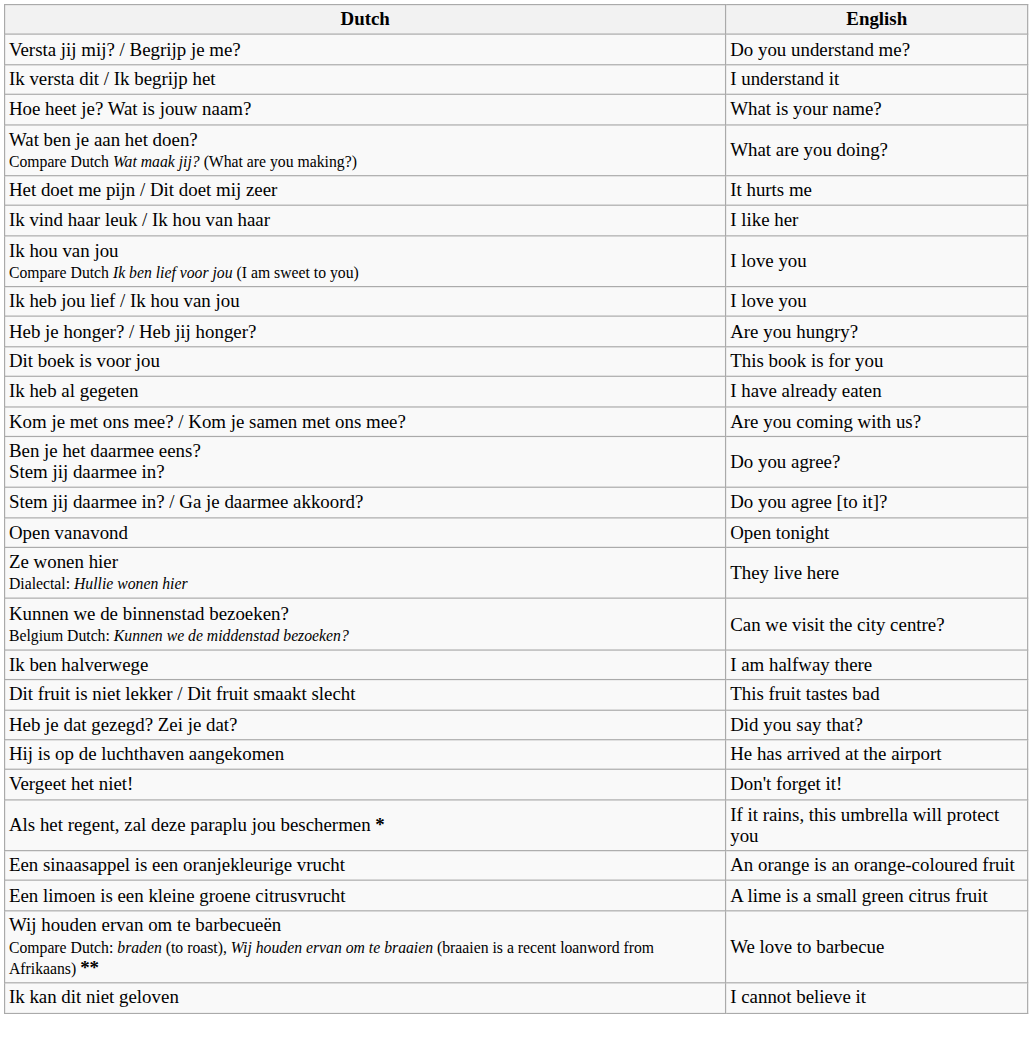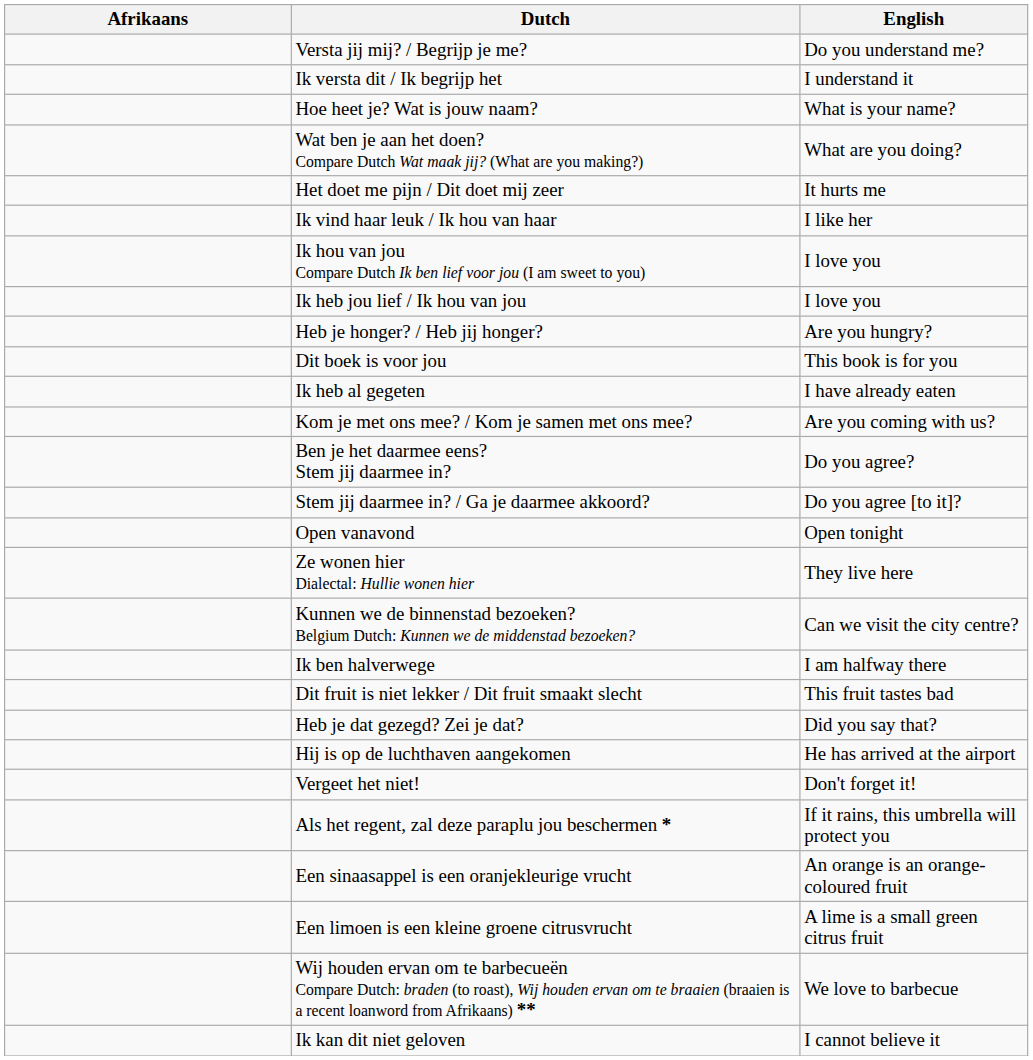 <table class="wikitable">
 <tr>
+<th style="width:28%;">Afrikaans</th>
 <th>Dutch</th>
 <th>English</th>
 </tr>
 <tr>
+<td><strong></strong></td>
 <td>Versta jij mij? / Begrijp je me?</td>
 <td>Do you understand me?</td>
 </tr>
 <tr>
+<td><strong></strong></td>
 <td>Ik versta dit / Ik begrijp het</td>
 <td>I understand it</td>
 </tr>
 <tr>
+<td><strong></strong></td>
 <td>Hoe heet je? Wat is jouw naam?</td>
 <td>What is your name?</td>
 </tr>
 <tr>
+<td><strong></strong></td>
 <td>Wat ben je aan het doen?<br><small>Compare Dutch <em>Wat maak jij?</em> (What are you making?)</small></td>
 <td>What are you doing?</td>
 </tr>
 <tr>
+<td><strong></strong></td>
 <td>Het doet me pijn / Dit doet mij zeer</td>
 <td>It hurts me</td>
 </tr>
 <tr>
+<td><strong></strong></td>
 <td>Ik vind haar leuk / Ik hou van haar</td>
 <td>I like her</td>
 </tr>
 <tr>
+<td><strong></strong></td>
 <td>Ik hou van jou <br><small>Compare Dutch <em>Ik ben lief voor jou</em> (I am sweet to you)</small></td>
 <td>I love you</td>
 </tr>
 <tr>
+<td><strong></strong></td>
 <td>Ik heb jou lief / Ik hou van jou<br></td>
 <td>I love you</td>
 </tr>
 <tr>
+<td><strong></strong></td>
 <td>Heb je honger? / Heb jij honger?</td>
 <td>Are you hungry?</td>
 </tr>
 <tr>
+<td><strong></strong></td>
 <td>Dit boek is voor jou</td>
 <td>This book is for you</td>
 </tr>
 <tr>
+<td><strong></strong></td>
 <td>Ik heb al gegeten</td>
 <td>I have already eaten</td>
 </tr>
 <tr>
+<td><strong></strong></td>
 <td>Kom je met ons mee? / Kom je samen met ons mee?</td>
 <td>Are you coming with us?</td>
 </tr>
 <tr>
+<td><strong></strong></td>
 <td>Ben je het daarmee eens?<br>Stem jij daarmee in?</td>
 <td>Do you agree?</td>
 </tr>
 <tr>
+<td><strong></strong></td>
 <td>Stem jij daarmee in? / Ga je daarmee akkoord?</td>
 <td>Do you agree [to it]?</td>
 </tr>
 <tr>
+<td><strong></strong></td>
 <td>Open vanavond</td>
 <td>Open tonight</td>
 </tr>
 <tr>
+<td><strong></strong></td>
 <td>Ze wonen hier <br><small>Dialectal: <em>Hullie wonen hier</em></small></td>
 <td>They live here</td>
 </tr>
 <tr>
+<td><strong></strong></td>
 <td>Kunnen we de binnenstad bezoeken? <br><small>Belgium Dutch: <em>Kunnen we de middenstad bezoeken?</em></small></td>
 <td>Can we visit the city centre?</td>
 </tr>
 <tr>
+<td><strong></strong></td>
 <td>Ik ben halverwege</td>
 <td>I am halfway there</td>
 </tr>
 <tr>
+<td><strong></strong></td>
 <td>Dit fruit is niet lekker / Dit fruit smaakt slecht</td>
 <td>This fruit tastes bad</td>
 </tr>
 <tr>
+<td><strong></strong></td>
 <td>Heb je dat gezegd? Zei je dat?</td>
 <td>Did you say that?</td>
 </tr>
 <tr>
+<td><strong></strong></td>
 <td>Hij is op de luchthaven aangekomen</td>
 <td>He has arrived at the airport</td>
 </tr>
 <tr>
+<td><strong></strong></td>
 <td>Vergeet het niet!</td>
 <td>Don't forget it!</td>
 </tr>
 <tr>
+<td><strong></strong></td>
 <td>Als het regent, zal deze paraplu jou beschermen <strong>*</strong></td>
 <td>If it rains, this umbrella will protect you</td>
 </tr>
 <tr>
+<td><strong></strong></td>
 <td>Een sinaasappel is een oranjekleurige vrucht</td>
 <td>An orange is an orange-coloured fruit</td>
 </tr>
 <tr>
+<td><strong></strong></td>
 <td>Een limoen is een kleine groene citrusvrucht</td>
 <td>A lime is a small green citrus fruit</td>
 </tr>
 <tr>
+<td><strong></strong></td>
 <td>Wij houden ervan om te barbecueën <br><small>Compare Dutch: <em>braden</em> (to roast), <em>Wij houden ervan om te braaien</em> (braaien is a recent loanword from Afrikaans) </small> <strong>**</strong></td>
 <td>We love to barbecue</td>
 </tr>
 <tr>
+<td><strong></strong></td>
 <td>Ik kan dit niet geloven</td>
 <td>I cannot believe it</td>
 </tr>
 </table>
